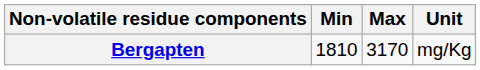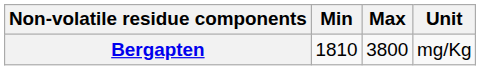 <table class="wikitable plainrowheaders">
 <tr>
 <th scope="col">Non-volatile residue components</th>
 <th scope="col">Min</th>
 <th scope="col">Max</th>
 <th scope="col">Unit</th>
 </tr>
 <tr>
 <th scope="row"><a href='#'>Bergapten</a></th>
 <td>1810</td>
-<td>3170</td>
+<td>3800</td>
 <td>mg/Kg</td>
 </tr>
 </table>
